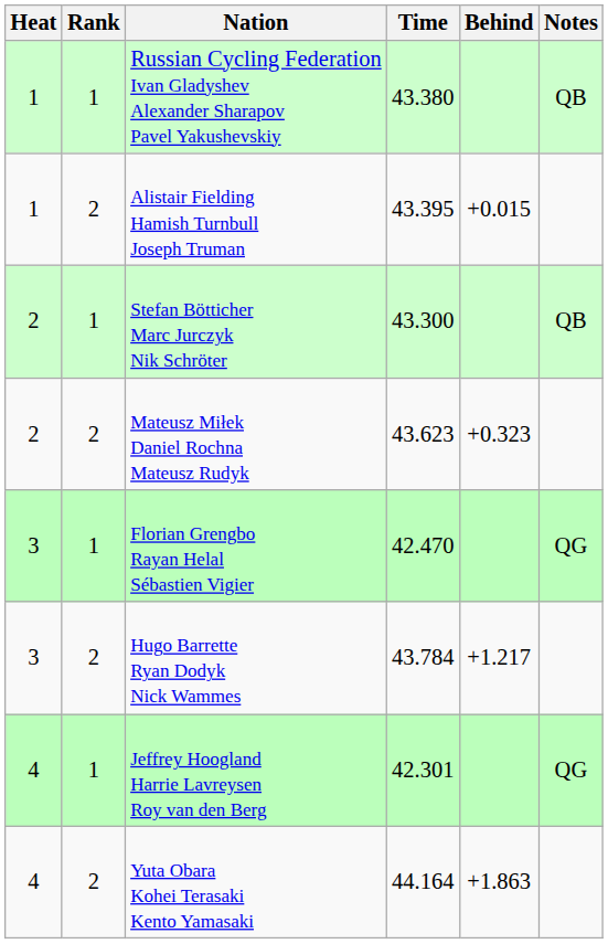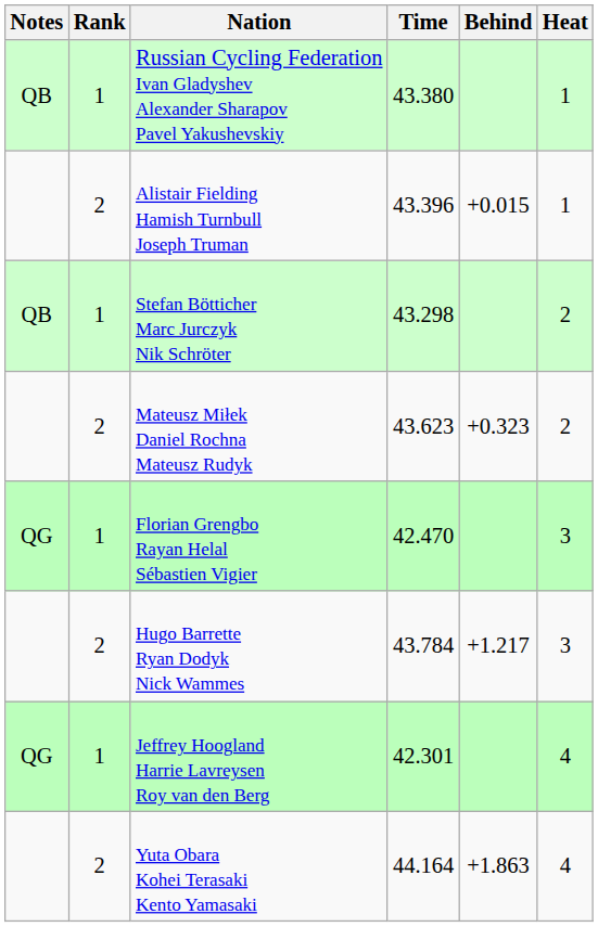 <table class="wikitable sortable" style="text-align:center">
 <tr>
-<th>Heat</th>
+<th>Notes</th>
 <th>Rank</th>
 <th>Nation</th>
 <th>Time</th>
 <th>Behind</th>
-<th>Notes</th>
+<th>Heat</th>
 </tr>
 <tr bgcolor=ccffcc>
-<td>1</td>
+<td>QB</td>
 <td>1</td>
 <td align=left><a href='#'>Russian Cycling Federation</a><br><small><a href='#'>Ivan Gladyshev</a><br><a href='#'>Alexander Sharapov</a><br><a href='#'>Pavel Yakushevskiy</a></small></td>
 <td>43.380</td>
 <td></td>
-<td>QB</td>
+<td>1</td>
 </tr>
 <tr>
-<td>1</td>
+<td></td>
 <td>2</td>
 <td align=left><br><small><a href='#'>Alistair Fielding</a><br><a href='#'>Hamish Turnbull</a><br><a href='#'>Joseph Truman</a></small></td>
-<td>43.395</td>
+<td>43.396</td>
 <td>+0.015</td>
-<td></td>
+<td>1</td>
 </tr>
 <tr bgcolor=ccffcc>
-<td>2</td>
+<td>QB</td>
 <td>1</td>
 <td align=left><br><small><a href='#'>Stefan Bötticher</a><br><a href='#'>Marc Jurczyk</a><br><a href='#'>Nik Schröter</a></small></td>
-<td>43.300</td>
+<td>43.298</td>
 <td></td>
-<td>QB</td>
+<td>2</td>
 </tr>
 <tr>
-<td>2</td>
+<td></td>
 <td>2</td>
 <td align=left><br><small><a href='#'>Mateusz Miłek</a><br><a href='#'>Daniel Rochna</a><br><a href='#'>Mateusz Rudyk</a></small></td>
 <td>43.623</td>
 <td>+0.323</td>
-<td></td>
+<td>2</td>
 </tr>
 <tr bgcolor=bbffbb>
-<td>3</td>
+<td>QG</td>
 <td>1</td>
 <td align=left><br><small><a href='#'>Florian Grengbo</a><br><a href='#'>Rayan Helal</a><br><a href='#'>Sébastien Vigier</a></small></td>
 <td>42.470</td>
 <td></td>
-<td>QG</td>
+<td>3</td>
 </tr>
 <tr>
-<td>3</td>
+<td></td>
 <td>2</td>
 <td align=left><br><small><a href='#'>Hugo Barrette</a><br><a href='#'>Ryan Dodyk</a><br><a href='#'>Nick Wammes</a></small></td>
 <td>43.784</td>
 <td>+1.217</td>
-<td></td>
+<td>3</td>
 </tr>
 <tr bgcolor=bbffbb>
-<td>4</td>
+<td>QG</td>
 <td>1</td>
 <td align=left><br><small><a href='#'>Jeffrey Hoogland</a><br><a href='#'>Harrie Lavreysen</a><br><a href='#'>Roy van den Berg</a></small></td>
 <td>42.301</td>
 <td></td>
-<td>QG</td>
+<td>4</td>
 </tr>
 <tr>
-<td>4</td>
+<td></td>
 <td>2</td>
 <td align=left><br><small><a href='#'>Yuta Obara</a><br><a href='#'>Kohei Terasaki</a><br><a href='#'>Kento Yamasaki</a></small></td>
 <td>44.164</td>
 <td>+1.863</td>
-<td></td>
+<td>4</td>
 </tr>
 </table>
